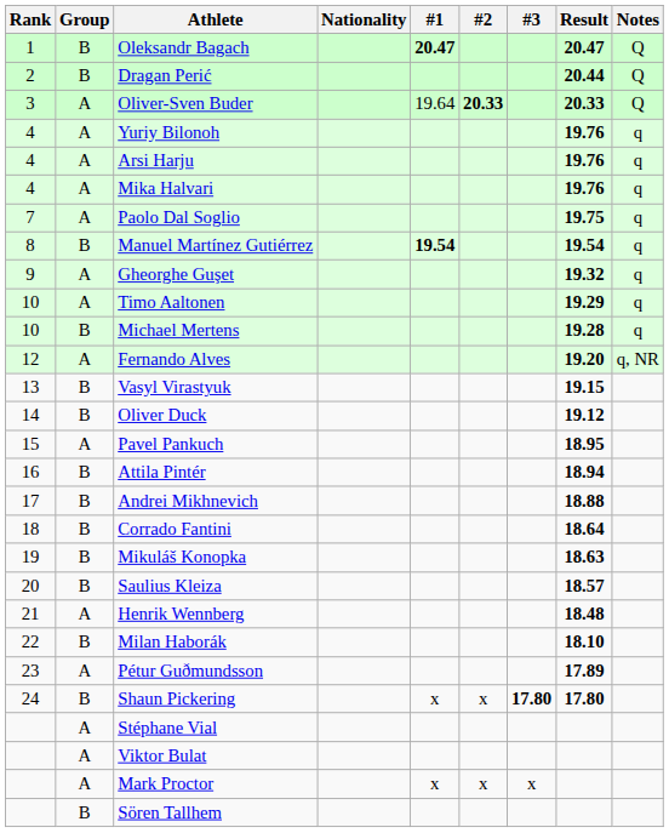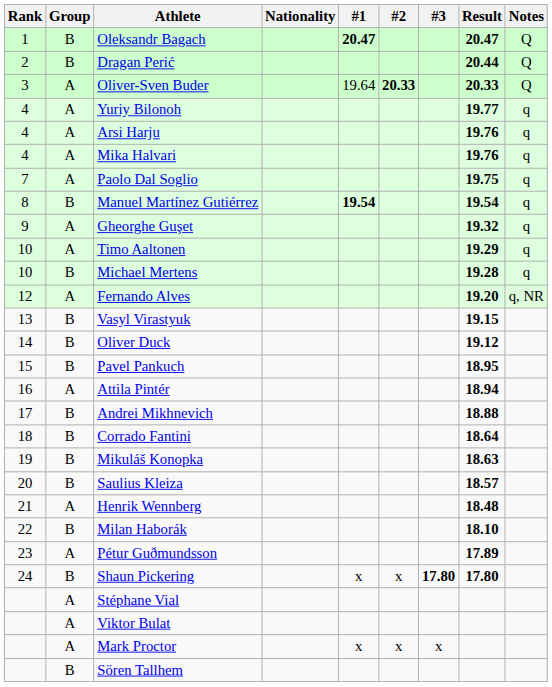 <table class="wikitable sortable" style="text-align:center">
 <tr>
 <th>Rank</th>
 <th>Group</th>
 <th>Athlete</th>
 <th>Nationality</th>
 <th>#1</th>
 <th>#2</th>
 <th>#3</th>
 <th>Result</th>
 <th>Notes</th>
 </tr>
 <tr bgcolor=ccffcc>
 <td>1</td>
 <td>B</td>
 <td align="left"><a href='#'>Oleksandr Bagach</a></td>
 <td align=left></td>
 <td><strong>20.47</strong></td>
 <td></td>
 <td></td>
 <td><strong>20.47</strong></td>
 <td>Q</td>
 </tr>
 <tr bgcolor=ccffcc>
 <td>2</td>
 <td>B</td>
 <td align="left"><a href='#'>Dragan Perić</a></td>
 <td align=left></td>
 <td></td>
 <td></td>
 <td></td>
 <td><strong>20.44</strong></td>
 <td>Q</td>
 </tr>
 <tr bgcolor=ccffcc>
 <td>3</td>
 <td>A</td>
 <td align="left"><a href='#'>Oliver-Sven Buder</a></td>
 <td align=left></td>
 <td>19.64</td>
 <td><strong>20.33</strong></td>
 <td></td>
 <td><strong>20.33</strong></td>
 <td>Q</td>
 </tr>
 <tr bgcolor=ddffdd>
 <td>4</td>
 <td>A</td>
 <td align="left"><a href='#'>Yuriy Bilonoh</a></td>
 <td align=left></td>
 <td></td>
 <td></td>
 <td></td>
-<td><strong>19.76</strong></td>
+<td><strong>19.77</strong></td>
 <td>q</td>
 </tr>
 <tr bgcolor=ddffdd>
 <td>4</td>
 <td>A</td>
 <td align="left"><a href='#'>Arsi Harju</a></td>
 <td align=left></td>
 <td></td>
 <td></td>
 <td></td>
 <td><strong>19.76</strong></td>
 <td>q</td>
 </tr>
 <tr bgcolor=ddffdd>
 <td>4</td>
 <td>A</td>
 <td align="left"><a href='#'>Mika Halvari</a></td>
 <td align=left></td>
 <td></td>
 <td></td>
 <td></td>
 <td><strong>19.76 </strong></td>
 <td>q</td>
 </tr>
 <tr bgcolor=ddffdd>
 <td>7</td>
 <td>A</td>
 <td align="left"><a href='#'>Paolo Dal Soglio</a></td>
 <td align=left></td>
 <td></td>
 <td></td>
 <td></td>
 <td><strong>19.75</strong></td>
 <td>q</td>
 </tr>
 <tr bgcolor=ddffdd>
 <td>8</td>
 <td>B</td>
 <td align="left"><a href='#'>Manuel Martínez Gutiérrez</a></td>
 <td align=left></td>
 <td><strong>19.54</strong></td>
 <td></td>
 <td></td>
 <td><strong>19.54</strong></td>
 <td>q</td>
 </tr>
 <tr bgcolor=ddffdd>
 <td>9</td>
 <td>A</td>
 <td align="left"><a href='#'>Gheorghe Guşet</a></td>
 <td align=left></td>
 <td></td>
 <td></td>
 <td></td>
 <td><strong>19.32</strong></td>
 <td>q</td>
 </tr>
 <tr bgcolor=ddffdd>
 <td>10</td>
 <td>A</td>
 <td align="left"><a href='#'>Timo Aaltonen</a></td>
 <td align=left></td>
 <td></td>
 <td></td>
 <td></td>
 <td><strong>19.29</strong></td>
 <td>q</td>
 </tr>
 <tr bgcolor=ddffdd>
 <td>10</td>
 <td>B</td>
 <td align="left"><a href='#'>Michael Mertens</a></td>
 <td align=left></td>
 <td></td>
 <td></td>
 <td></td>
 <td><strong>19.28</strong></td>
 <td>q</td>
 </tr>
 <tr bgcolor=ddffdd>
 <td>12</td>
 <td>A</td>
 <td align="left"><a href='#'>Fernando Alves</a></td>
 <td align=left></td>
 <td></td>
 <td></td>
 <td></td>
 <td><strong>19.20</strong></td>
 <td>q, NR</td>
 </tr>
 <tr>
 <td>13</td>
 <td>B</td>
 <td align="left"><a href='#'>Vasyl Virastyuk</a></td>
 <td align=left></td>
 <td></td>
 <td></td>
 <td></td>
 <td><strong>19.15</strong></td>
 <td></td>
 </tr>
 <tr>
 <td>14</td>
 <td>B</td>
 <td align="left"><a href='#'>Oliver Duck</a></td>
 <td align=left></td>
 <td></td>
 <td></td>
 <td></td>
 <td><strong>19.12</strong></td>
 <td></td>
 </tr>
 <tr>
 <td>15</td>
-<td>A</td>
+<td>B</td>
 <td align="left"><a href='#'>Pavel Pankuch</a></td>
 <td align=left></td>
 <td></td>
 <td></td>
 <td></td>
 <td><strong>18.95</strong></td>
 <td></td>
 </tr>
 <tr>
 <td>16</td>
-<td>B</td>
+<td>A</td>
 <td align="left"><a href='#'>Attila Pintér</a></td>
 <td align=left></td>
 <td></td>
 <td></td>
 <td></td>
 <td><strong>18.94</strong></td>
 <td></td>
 </tr>
 <tr>
 <td>17</td>
 <td>B</td>
 <td align="left"><a href='#'>Andrei Mikhnevich</a></td>
 <td align=left></td>
 <td></td>
 <td></td>
 <td></td>
 <td><strong>18.88</strong></td>
 <td></td>
 </tr>
 <tr>
 <td>18</td>
 <td>B</td>
 <td align="left"><a href='#'>Corrado Fantini</a></td>
 <td align=left></td>
 <td></td>
 <td></td>
 <td></td>
 <td><strong>18.64</strong></td>
 <td></td>
 </tr>
 <tr>
 <td>19</td>
 <td>B</td>
 <td align="left"><a href='#'>Mikuláš Konopka</a></td>
 <td align=left></td>
 <td></td>
 <td></td>
 <td></td>
 <td><strong>18.63</strong></td>
 <td></td>
 </tr>
 <tr>
 <td>20</td>
 <td>B</td>
 <td align="left"><a href='#'>Saulius Kleiza</a></td>
 <td align=left></td>
 <td></td>
 <td></td>
 <td></td>
 <td><strong>18.57</strong></td>
 <td></td>
 </tr>
 <tr>
 <td>21</td>
 <td>A</td>
 <td align="left"><a href='#'>Henrik Wennberg</a></td>
 <td align=left></td>
 <td></td>
 <td></td>
 <td></td>
 <td><strong>18.48</strong></td>
 <td></td>
 </tr>
 <tr>
 <td>22</td>
 <td>B</td>
 <td align="left"><a href='#'>Milan Haborák</a></td>
 <td align=left></td>
 <td></td>
 <td></td>
 <td></td>
 <td><strong>18.10</strong></td>
 <td></td>
 </tr>
 <tr>
 <td>23</td>
 <td>A</td>
 <td align="left"><a href='#'>Pétur Guðmundsson</a></td>
 <td align=left></td>
 <td></td>
 <td></td>
 <td></td>
 <td><strong>17.89</strong></td>
 <td></td>
 </tr>
 <tr>
 <td>24</td>
 <td>B</td>
 <td align="left"><a href='#'>Shaun Pickering</a></td>
 <td align=left></td>
 <td>x</td>
 <td>x</td>
 <td><strong>17.80</strong></td>
 <td><strong>17.80</strong></td>
 <td></td>
 </tr>
 <tr>
 <td></td>
 <td>A</td>
 <td align="left"><a href='#'>Stéphane Vial</a></td>
 <td align=left></td>
 <td></td>
 <td></td>
 <td></td>
 <td><strong></strong></td>
 <td></td>
 </tr>
 <tr>
 <td></td>
 <td>A</td>
 <td align="left"><a href='#'>Viktor Bulat</a></td>
 <td align=left></td>
 <td></td>
 <td></td>
 <td></td>
 <td><strong></strong></td>
 <td></td>
 </tr>
 <tr>
 <td></td>
 <td>A</td>
 <td align="left"><a href='#'>Mark Proctor</a></td>
 <td align=left></td>
 <td>x</td>
 <td>x</td>
 <td>x</td>
 <td><strong></strong></td>
 <td></td>
 </tr>
 <tr>
 <td></td>
 <td>B</td>
 <td align="left"><a href='#'>Sören Tallhem</a></td>
 <td align=left></td>
 <td></td>
 <td></td>
 <td></td>
 <td><strong></strong></td>
 <td></td>
 </tr>
 </table>
